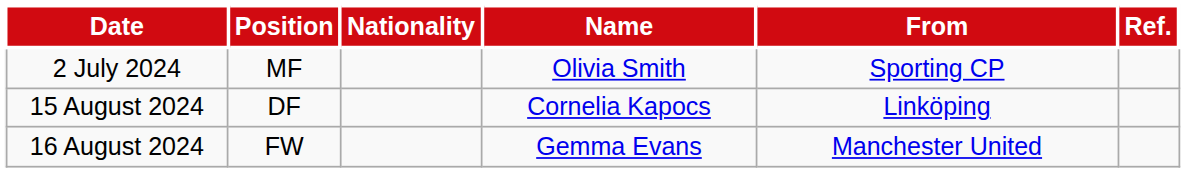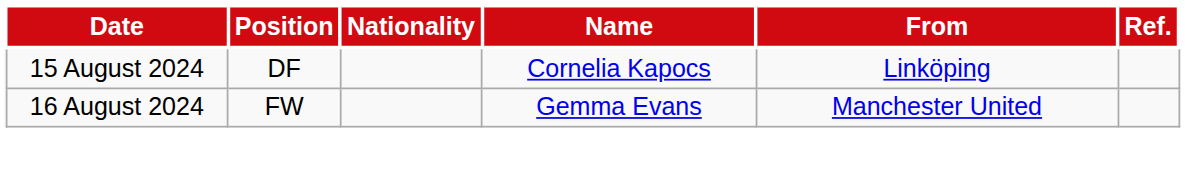 <table class="wikitable" style="text-align:center; font-size:90%; ">
 <tr>
 <th style="background:#D10A11;color:white;border:2px solid #ffffff; width:120px;">Date</th>
 <th style="background:#D10A11;color:white;border:2px solid #ffffff; width:50px;">Position</th>
 <th style="background:#D10A11;color:white;border:2px solid #ffffff; width:50px;">Nationality</th>
 <th style="background:#D10A11;color:white;border:2px solid #ffffff; width:150px;">Name</th>
 <th style="background:#D10A11;color:white;border:2px solid #ffffff; width:200px;">From</th>
 <th style="background:#D10A11;color:white;border:2px solid #ffffff; width:25px;">Ref.</th>
-</tr>
-<tr>
-<td>2 July 2024</td>
-<td>MF</td>
-<td></td>
-<td><a href='#'>Olivia Smith</a></td>
-<td> <a href='#'>Sporting CP</a></td>
-<td></td>
 </tr>
 <tr>
 <td>15 August 2024</td>
 <td>DF</td>
 <td></td>
 <td><a href='#'>Cornelia Kapocs</a></td>
 <td> <a href='#'>Linköping</a></td>
 <td></td>
 </tr>
 <tr>
 <td>16 August 2024</td>
 <td>FW</td>
 <td></td>
 <td><a href='#'>Gemma Evans</a></td>
 <td> <a href='#'>Manchester United</a></td>
 <td></td>
 </tr>
 </table>
